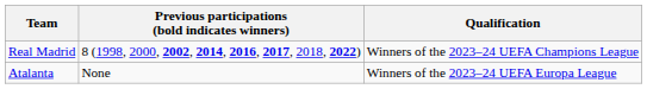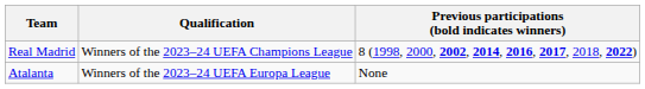 <table class="wikitable">
 <tr>
 <th>Team</th>
+<th>Qualification</th>
 <th>Previous participations<br>(bold indicates winners)</th>
-<th>Qualification</th>
 </tr>
 <tr>
 <td> <a href='#'>Real Madrid</a></td>
+<td>Winners of the <a href='#'>2023–24 UEFA Champions League</a></td>
 <td>8 (<a href='#'>1998</a>, <a href='#'>2000</a>, <strong><a href='#'>2002</a></strong>, <strong><a href='#'>2014</a></strong>, <strong><a href='#'>2016</a></strong>, <strong><a href='#'>2017</a></strong>, <a href='#'>2018</a>, <strong><a href='#'>2022</a></strong>)</td>
-<td>Winners of the <a href='#'>2023–24 UEFA Champions League</a></td>
 </tr>
 <tr>
 <td> <a href='#'>Atalanta</a></td>
+<td>Winners of the <a href='#'>2023–24 UEFA Europa League</a></td>
 <td>None</td>
-<td>Winners of the <a href='#'>2023–24 UEFA Europa League</a></td>
 </tr>
 </table>
